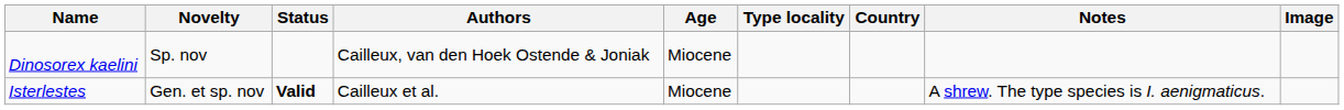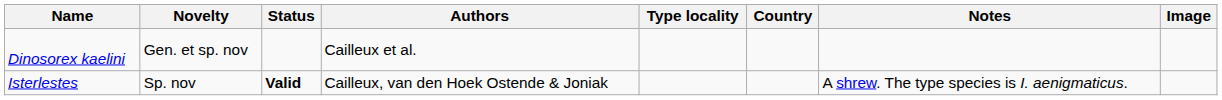 <table class="wikitable sortable" align="center" width="100%">
 <tr>
 <th>Name</th>
 <th>Novelty</th>
 <th>Status</th>
 <th>Authors</th>
-<th>Age</th>
 <th>Type locality</th>
 <th>Country</th>
 <th>Notes</th>
 <th>Image</th>
 </tr>
 <tr>
 <td><br><em><a href='#'>Dinosorex kaelini</a></em></td>
-<td>Sp. nov</td>
+<td>Gen. et sp. nov</td>
 <td></td>
-<td>Cailleux, van den Hoek Ostende & Joniak</td>
-<td>Miocene</td>
+<td>Cailleux et al.</td>
 <td></td>
 <td></td>
 <td></td>
 <td></td>
 </tr>
 <tr>
 <td><em><a href='#'>Isterlestes</a></em></td>
-<td>Gen. et sp. nov</td>
+<td>Sp. nov</td>
 <td><strong>Valid</strong></td>
-<td>Cailleux et al.</td>
-<td>Miocene</td>
+<td>Cailleux, van den Hoek Ostende & Joniak</td>
 <td></td>
 <td></td>
 <td>A <a href='#'>shrew</a>. The type species is <em>I. aenigmaticus</em>.</td>
 <td></td>
 </tr>
 </table>
